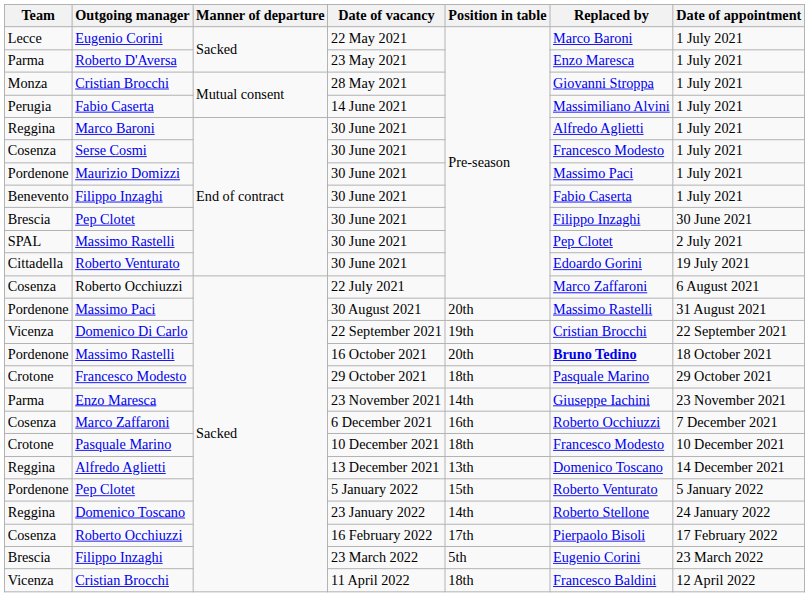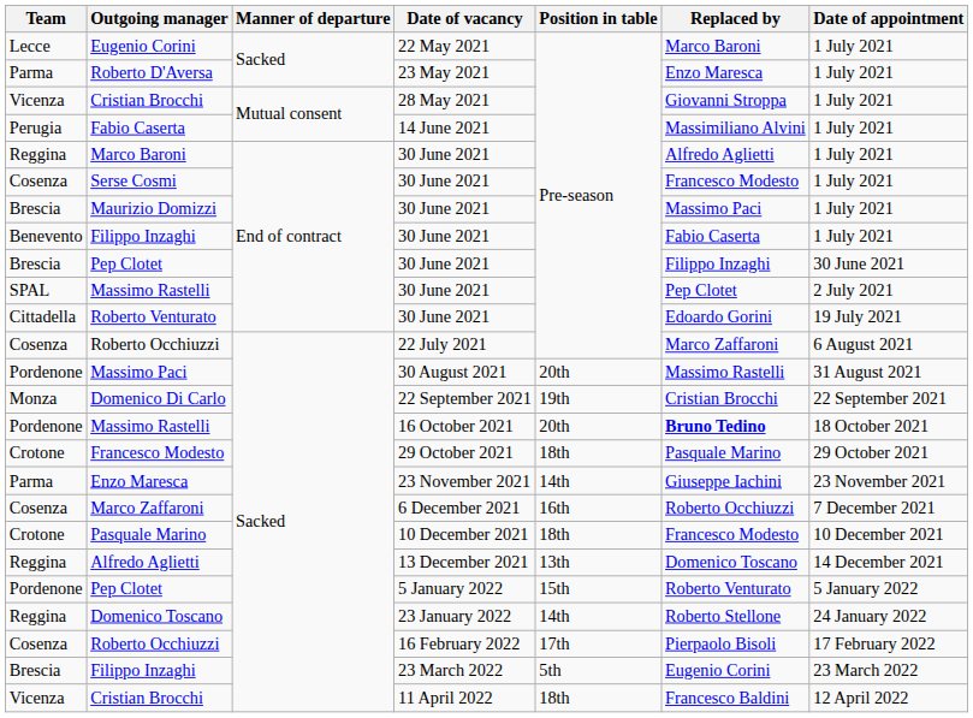 <table class="wikitable sortable">
 <tr>
 <th>Team</th>
 <th>Outgoing manager</th>
 <th>Manner of departure</th>
 <th>Date of vacancy</th>
 <th>Position in table</th>
 <th>Replaced by</th>
 <th>Date of appointment</th>
 </tr>
 <tr>
 <td>Lecce</td>
 <td> <a href='#'>Eugenio Corini</a></td>
 <td rowspan="2">Sacked</td>
 <td>22 May 2021</td>
 <td rowspan="12">Pre-season</td>
 <td> <a href='#'>Marco Baroni</a></td>
 <td>1 July 2021</td>
 </tr>
 <tr>
 <td>Parma</td>
 <td> <a href='#'>Roberto D'Aversa</a></td>
 <td>23 May 2021</td>
 <td> <a href='#'>Enzo Maresca</a></td>
 <td>1 July 2021</td>
 </tr>
 <tr>
-<td>Monza</td>
+<td>Vicenza</td>
 <td> <a href='#'>Cristian Brocchi</a></td>
 <td rowspan="2">Mutual consent</td>
 <td>28 May 2021</td>
 <td> <a href='#'>Giovanni Stroppa</a></td>
 <td>1 July 2021</td>
 </tr>
 <tr>
 <td>Perugia</td>
 <td> <a href='#'>Fabio Caserta</a></td>
 <td>14 June 2021</td>
 <td> <a href='#'>Massimiliano Alvini</a></td>
 <td>1 July 2021</td>
 </tr>
 <tr>
 <td>Reggina</td>
 <td> <a href='#'>Marco Baroni</a></td>
 <td rowspan="7">End of contract</td>
 <td>30 June 2021</td>
 <td> <a href='#'>Alfredo Aglietti</a></td>
 <td>1 July 2021</td>
 </tr>
 <tr>
 <td>Cosenza</td>
 <td> <a href='#'>Serse Cosmi</a></td>
 <td>30 June 2021</td>
 <td> <a href='#'>Francesco Modesto</a></td>
 <td>1 July 2021</td>
 </tr>
 <tr>
-<td>Pordenone</td>
+<td>Brescia</td>
 <td> <a href='#'>Maurizio Domizzi</a></td>
 <td>30 June 2021</td>
 <td> <a href='#'>Massimo Paci</a></td>
 <td>1 July 2021</td>
 </tr>
 <tr>
 <td>Benevento</td>
 <td> <a href='#'>Filippo Inzaghi</a></td>
 <td>30 June 2021</td>
 <td> <a href='#'>Fabio Caserta</a></td>
 <td>1 July 2021</td>
 </tr>
 <tr>
 <td>Brescia</td>
 <td> <a href='#'>Pep Clotet</a></td>
 <td>30 June 2021</td>
 <td> <a href='#'>Filippo Inzaghi</a></td>
 <td>30 June 2021</td>
 </tr>
 <tr>
 <td>SPAL</td>
 <td> <a href='#'>Massimo Rastelli</a></td>
 <td>30 June 2021</td>
 <td> <a href='#'>Pep Clotet</a></td>
 <td>2 July 2021</td>
 </tr>
 <tr>
 <td>Cittadella</td>
 <td> <a href='#'>Roberto Venturato</a></td>
 <td>30 June 2021</td>
 <td> <a href='#'>Edoardo Gorini</a></td>
 <td>19 July 2021</td>
 </tr>
 <tr>
 <td>Cosenza</td>
 <td> Roberto Occhiuzzi</td>
 <td rowspan="14">Sacked</td>
 <td>22 July 2021</td>
 <td> <a href='#'>Marco Zaffaroni</a></td>
 <td>6 August 2021</td>
 </tr>
 <tr>
 <td>Pordenone</td>
 <td> <a href='#'>Massimo Paci</a></td>
 <td>30 August 2021</td>
 <td>20th</td>
 <td> <a href='#'>Massimo Rastelli</a></td>
 <td>31 August 2021</td>
 </tr>
 <tr>
-<td>Vicenza</td>
+<td>Monza</td>
 <td> <a href='#'>Domenico Di Carlo</a></td>
 <td>22 September 2021</td>
 <td>19th</td>
 <td> <a href='#'>Cristian Brocchi</a></td>
 <td>22 September 2021</td>
 </tr>
 <tr>
 <td>Pordenone</td>
 <td> <a href='#'>Massimo Rastelli</a></td>
 <td>16 October 2021</td>
 <td>20th</td>
 <td><strong> <a href='#'>Bruno Tedino</a></strong></td>
 <td>18 October 2021</td>
 </tr>
 <tr>
 <td>Crotone</td>
 <td> <a href='#'>Francesco Modesto</a></td>
 <td>29 October 2021</td>
 <td>18th</td>
 <td> <a href='#'>Pasquale Marino</a></td>
 <td>29 October 2021</td>
 </tr>
 <tr>
 <td>Parma</td>
 <td> <a href='#'>Enzo Maresca</a></td>
 <td>23 November 2021</td>
 <td>14th</td>
 <td> <a href='#'>Giuseppe Iachini</a></td>
 <td>23 November 2021</td>
 </tr>
 <tr>
 <td>Cosenza</td>
 <td> <a href='#'>Marco Zaffaroni</a></td>
 <td>6 December 2021</td>
 <td>16th</td>
 <td> <a href='#'>Roberto Occhiuzzi</a></td>
 <td>7 December 2021</td>
 </tr>
 <tr>
 <td>Crotone</td>
 <td> <a href='#'>Pasquale Marino</a></td>
 <td>10 December 2021</td>
 <td>18th</td>
 <td> <a href='#'>Francesco Modesto</a></td>
 <td>10 December 2021</td>
 </tr>
 <tr>
 <td>Reggina</td>
 <td> <a href='#'>Alfredo Aglietti</a></td>
 <td>13 December 2021</td>
 <td>13th</td>
 <td> <a href='#'>Domenico Toscano</a></td>
 <td>14 December 2021</td>
 </tr>
 <tr>
 <td>Pordenone</td>
 <td> <a href='#'>Pep Clotet</a></td>
 <td>5 January 2022</td>
 <td>15th</td>
 <td> <a href='#'>Roberto Venturato</a></td>
 <td>5 January 2022</td>
 </tr>
 <tr>
 <td>Reggina</td>
 <td> <a href='#'>Domenico Toscano</a></td>
 <td>23 January 2022</td>
 <td>14th</td>
 <td> <a href='#'>Roberto Stellone</a></td>
 <td>24 January 2022</td>
 </tr>
 <tr>
 <td>Cosenza</td>
 <td> <a href='#'>Roberto Occhiuzzi</a></td>
 <td>16 February 2022</td>
 <td>17th</td>
 <td> <a href='#'>Pierpaolo Bisoli</a></td>
 <td>17 February 2022</td>
 </tr>
 <tr>
 <td>Brescia</td>
 <td> <a href='#'>Filippo Inzaghi</a></td>
 <td>23 March 2022</td>
 <td>5th</td>
 <td> <a href='#'>Eugenio Corini</a></td>
 <td>23 March 2022</td>
 </tr>
 <tr>
 <td>Vicenza</td>
 <td> <a href='#'>Cristian Brocchi</a></td>
 <td>11 April 2022</td>
 <td>18th</td>
 <td> <a href='#'>Francesco Baldini</a></td>
 <td>12 April 2022</td>
 </tr>
 </table>
